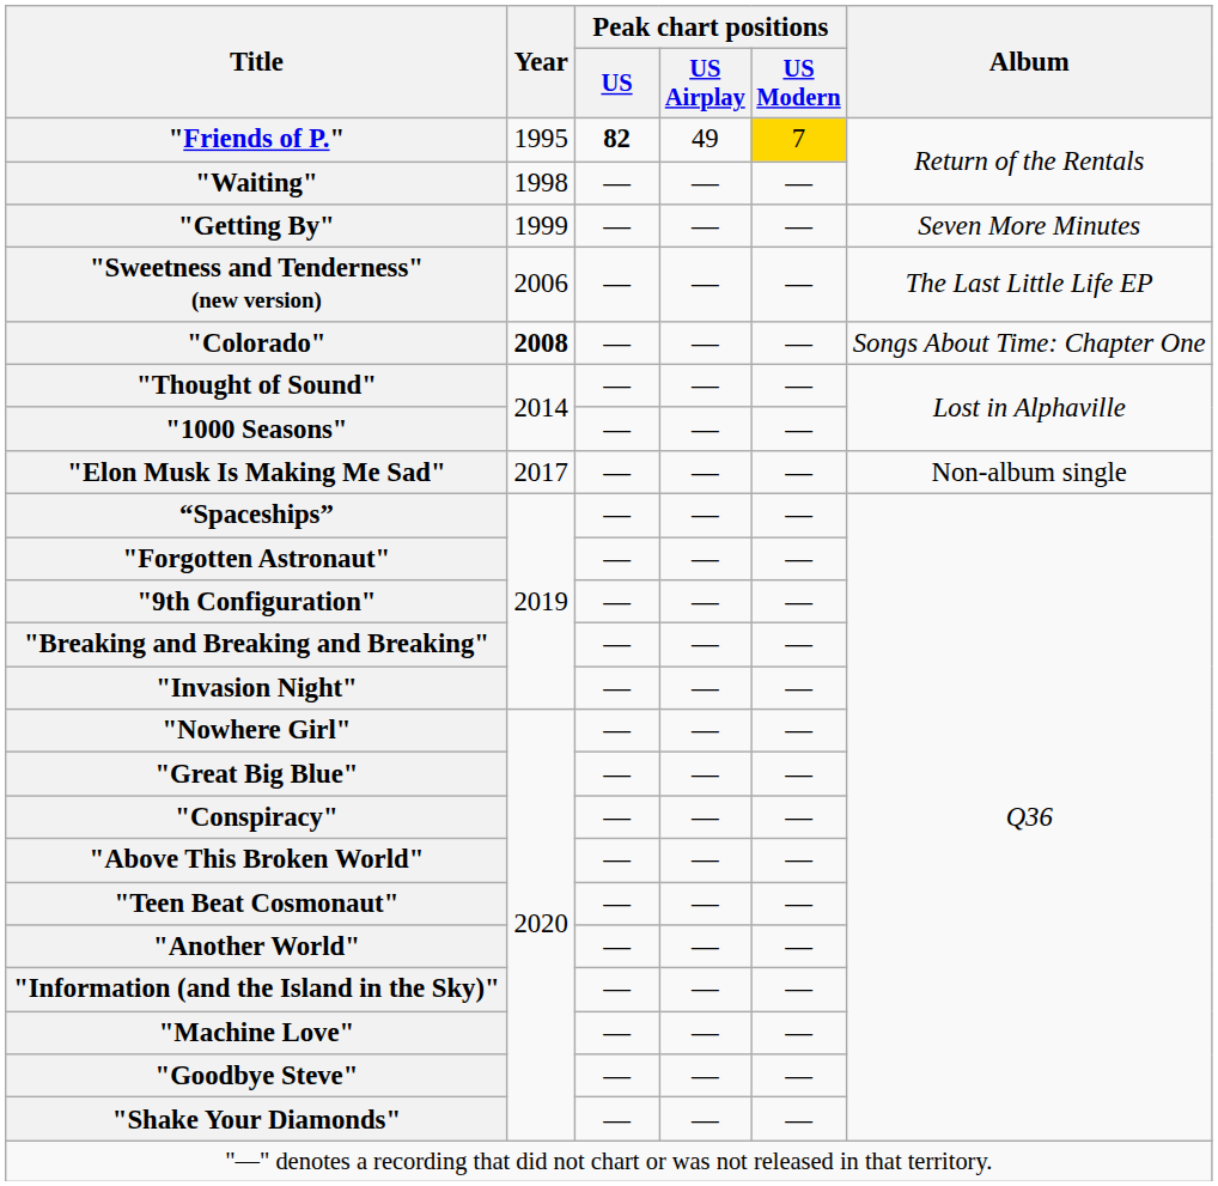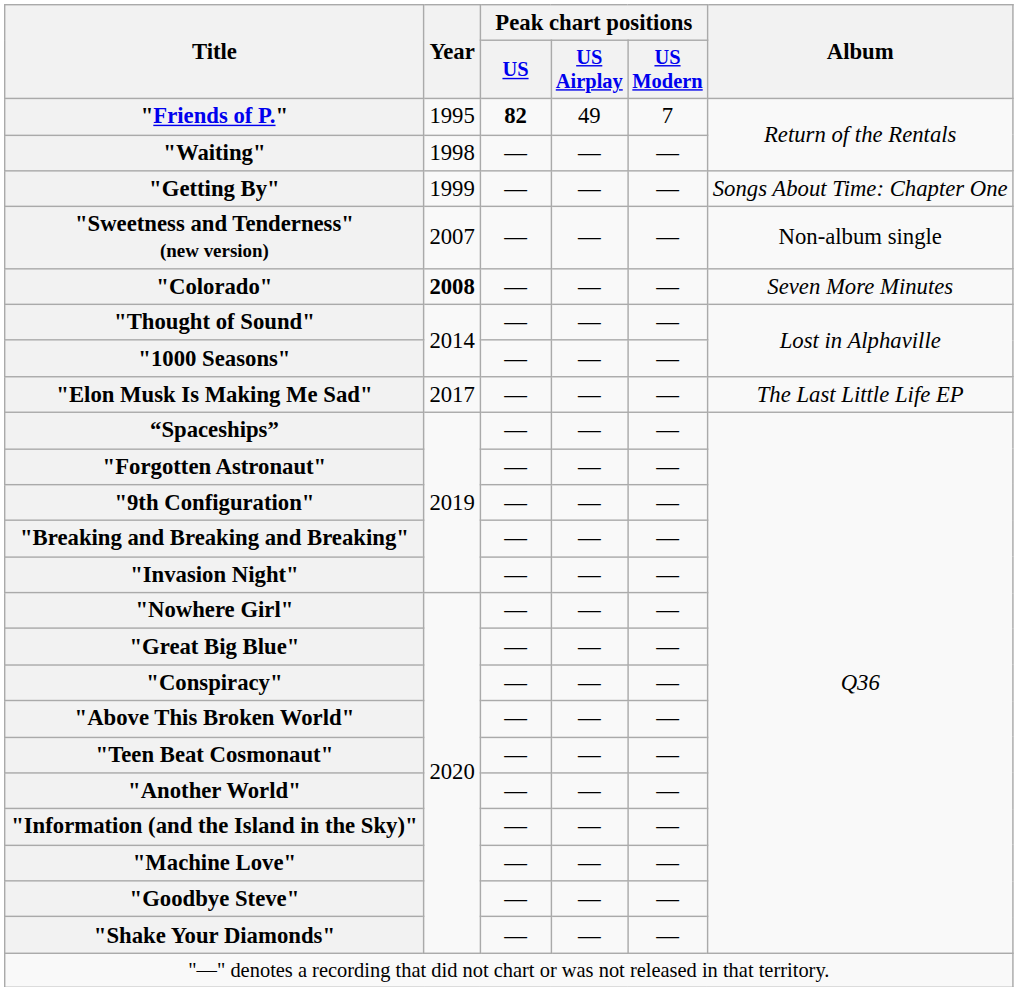 <table class="wikitable plainrowheaders" style="text-align:center;">
 <tr>
 <th scope="col" rowspan="2" style="width:18em;">Title</th>
 <th scope="col" rowspan="2">Year</th>
 <th colspan="3">Peak chart positions</th>
 <th scope="col" rowspan="2">Album</th>
 </tr>
 <tr>
 <th scope="col" style="width:3em;font-size:90%;"><a href='#'>US</a><br></th>
 <th scope="col" style="width:3em;font-size:90%;"><a href='#'>US<br>Airplay</a><br></th>
 <th scope="col" style="width:3em;font-size:90%;"><a href='#'>US<br>Modern</a><br></th>
 </tr>
 <tr>
 <th scope="row">"<a href='#'>Friends of P.</a>"</th>
 <td>1995</td>
 <td><strong>82</strong></td>
 <td>49</td>
-<td style="background: gold;">7</td>
+<td>7</td>
 <td rowspan="2"><em>Return of the Rentals</em></td>
 </tr>
 <tr>
 <th scope="row">"Waiting"</th>
 <td>1998</td>
 <td>—</td>
 <td>—</td>
 <td>—</td>
 </tr>
 <tr>
 <th scope="row">"Getting By"</th>
 <td>1999</td>
 <td>—</td>
 <td>—</td>
 <td>—</td>
-<td><em>Seven More Minutes</em></td>
+<td><em>Songs About Time: Chapter One</em></td>
 </tr>
 <tr>
 <th scope="row">"Sweetness and Tenderness"<br><small>(new version)</small></th>
-<td>2006</td>
+<td>2007</td>
 <td>—</td>
 <td>—</td>
 <td>—</td>
-<td><em>The Last Little Life EP</em></td>
+<td>Non-album single</td>
 </tr>
 <tr>
 <th scope="row">"Colorado"</th>
 <td><strong>2008</strong></td>
 <td>—</td>
 <td>—</td>
 <td>—</td>
-<td><em>Songs About Time: Chapter One</em></td>
+<td><em>Seven More Minutes</em></td>
 </tr>
 <tr>
 <th scope="row">"Thought of Sound"</th>
 <td rowspan="2">2014</td>
 <td>—</td>
 <td>—</td>
 <td>—</td>
 <td rowspan="2"><em>Lost in Alphaville</em></td>
 </tr>
 <tr>
 <th scope="row">"1000 Seasons"</th>
 <td>—</td>
 <td>—</td>
 <td>—</td>
 </tr>
 <tr>
 <th scope="row">"Elon Musk Is Making Me Sad"</th>
 <td>2017</td>
 <td>—</td>
 <td>—</td>
 <td>—</td>
-<td>Non-album single</td>
+<td><em>The Last Little Life EP</em></td>
 </tr>
 <tr>
 <th scope="row">“Spaceships”</th>
 <td rowspan="5">2019</td>
 <td>—</td>
 <td>—</td>
 <td>—</td>
 <td rowspan="15"><em>Q36</em></td>
 </tr>
 <tr>
 <th scope="row">"Forgotten Astronaut"</th>
 <td>—</td>
 <td>—</td>
 <td>—</td>
 </tr>
 <tr>
 <th scope="row">"9th Configuration"</th>
 <td>—</td>
 <td>—</td>
 <td>—</td>
 </tr>
 <tr>
 <th scope="row">"Breaking and Breaking and Breaking"</th>
 <td>—</td>
 <td>—</td>
 <td>—</td>
 </tr>
 <tr>
 <th scope="row">"Invasion Night"</th>
 <td>—</td>
 <td>—</td>
 <td>—</td>
 </tr>
 <tr>
 <th scope="row">"Nowhere Girl"</th>
 <td rowspan="10">2020</td>
 <td>—</td>
 <td>—</td>
 <td>—</td>
 </tr>
 <tr>
 <th scope="row">"Great Big Blue"</th>
 <td>—</td>
 <td>—</td>
 <td>—</td>
 </tr>
 <tr>
 <th scope="row">"Conspiracy"</th>
 <td>—</td>
 <td>—</td>
 <td>—</td>
 </tr>
 <tr>
 <th scope="row">"Above This Broken World"</th>
 <td>—</td>
 <td>—</td>
 <td>—</td>
 </tr>
 <tr>
 <th scope="row">"Teen Beat Cosmonaut"</th>
 <td>—</td>
 <td>—</td>
 <td>—</td>
 </tr>
 <tr>
 <th scope="row">"Another World"</th>
 <td>—</td>
 <td>—</td>
 <td>—</td>
 </tr>
 <tr>
 <th scope="row">"Information (and the Island in the Sky)"</th>
 <td>—</td>
 <td>—</td>
 <td>—</td>
 </tr>
 <tr>
 <th scope="row">"Machine Love"</th>
 <td>—</td>
 <td>—</td>
 <td>—</td>
 </tr>
 <tr>
 <th scope="row">"Goodbye Steve"</th>
 <td>—</td>
 <td>—</td>
 <td>—</td>
 </tr>
 <tr>
 <th scope="row">"Shake Your Diamonds"</th>
 <td>—</td>
 <td>—</td>
 <td>—</td>
 </tr>
 <tr>
 <td colspan="6" style="font-size:90%">"—" denotes a recording that did not chart or was not released in that territory.</td>
 </tr>
 </table>
